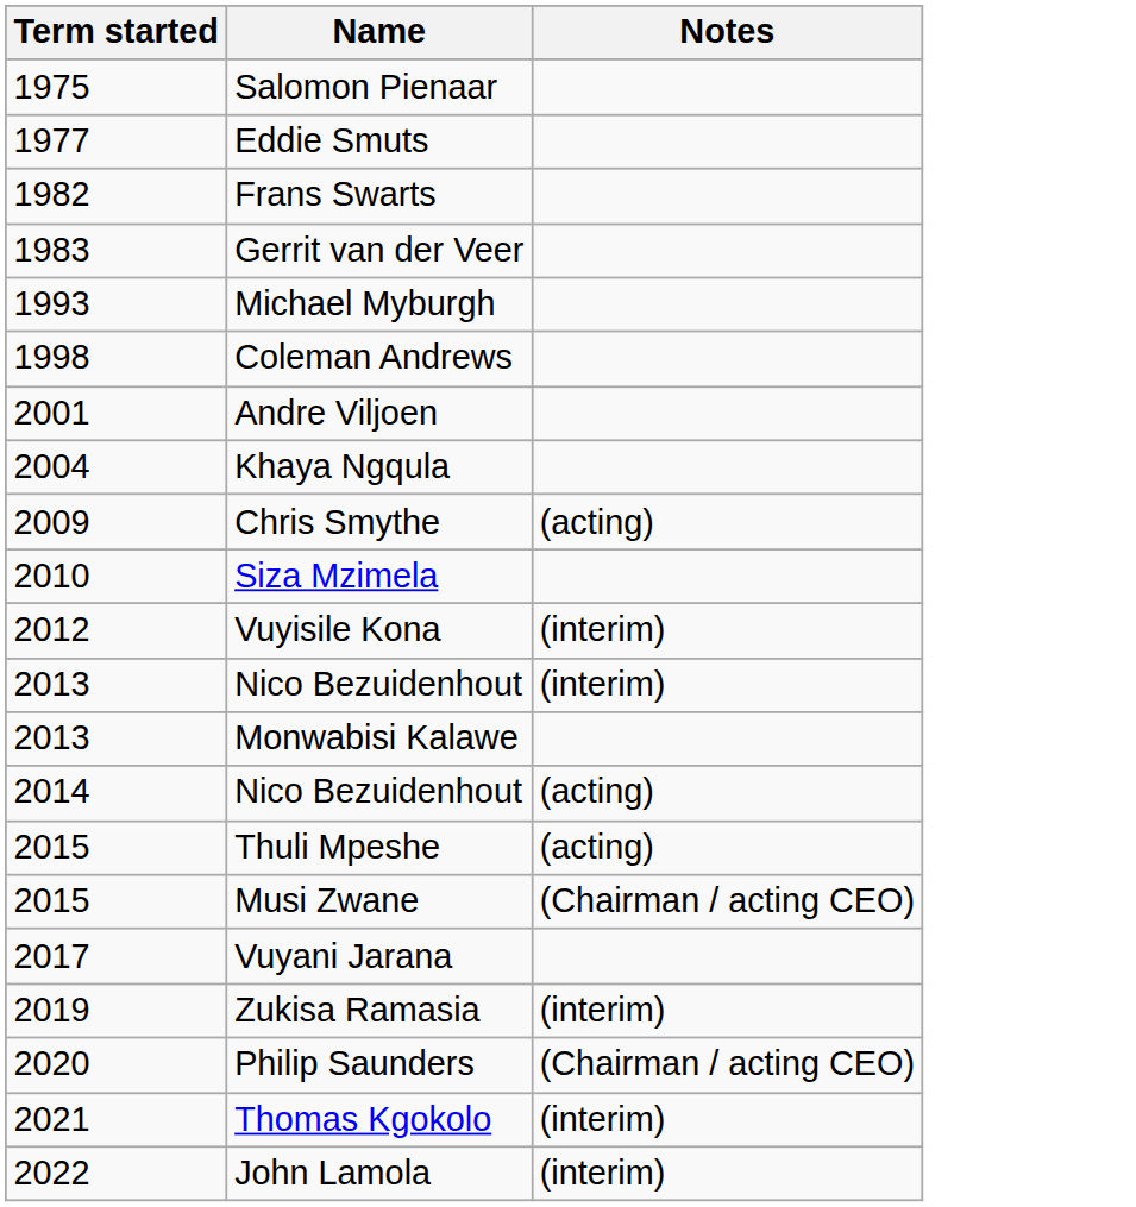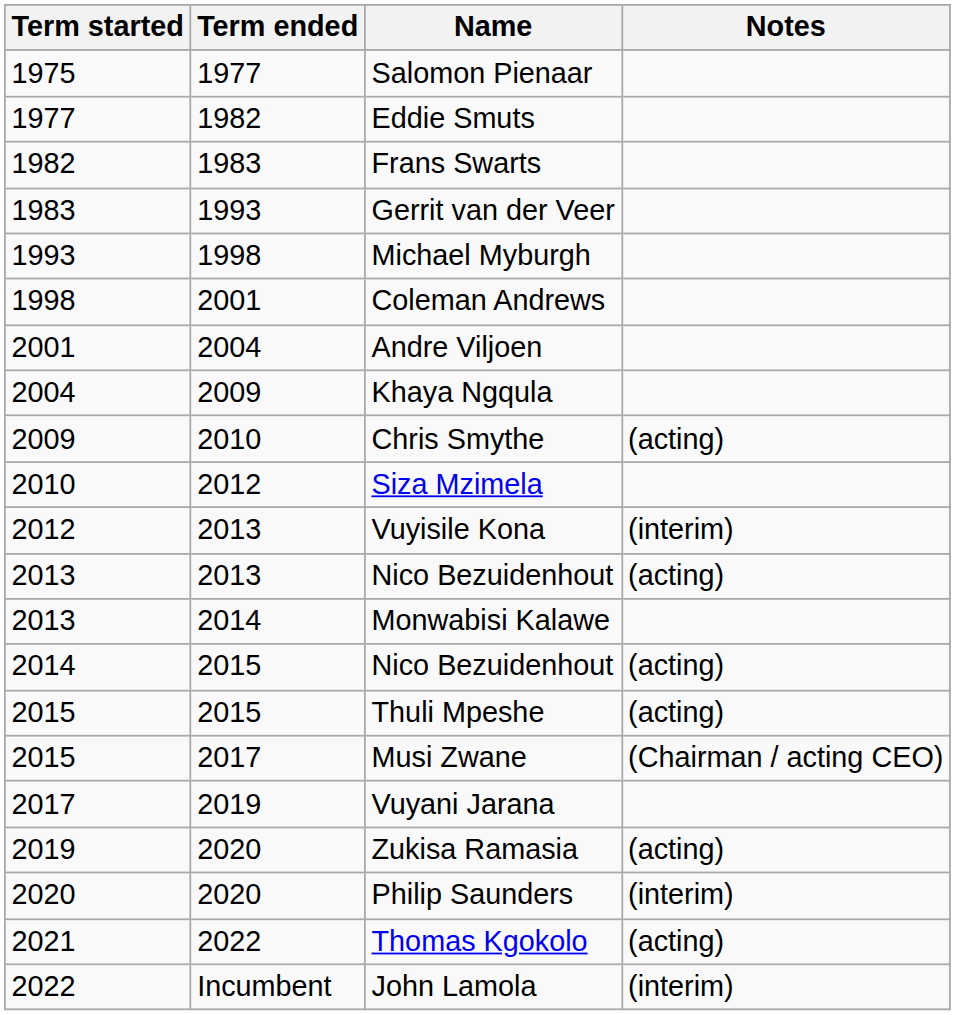 <table class="wikitable">
 <tr>
 <th>Term started</th>
+<th>Term ended</th>
 <th>Name</th>
 <th>Notes</th>
 </tr>
 <tr>
 <td>1975</td>
+<td>1977</td>
 <td>Salomon Pienaar</td>
 <td></td>
 </tr>
 <tr>
 <td>1977</td>
+<td>1982</td>
 <td>Eddie Smuts</td>
 <td></td>
 </tr>
 <tr>
 <td>1982</td>
+<td>1983</td>
 <td>Frans Swarts</td>
 <td></td>
 </tr>
 <tr>
 <td>1983</td>
+<td>1993</td>
 <td>Gerrit van der Veer</td>
 <td></td>
 </tr>
 <tr>
 <td>1993</td>
+<td>1998</td>
 <td>Michael Myburgh</td>
 <td></td>
 </tr>
 <tr>
 <td>1998</td>
+<td>2001</td>
 <td>Coleman Andrews</td>
 <td></td>
 </tr>
 <tr>
 <td>2001</td>
+<td>2004</td>
 <td>Andre Viljoen</td>
 <td></td>
 </tr>
 <tr>
 <td>2004</td>
+<td>2009</td>
 <td>Khaya Ngqula</td>
 <td></td>
 </tr>
 <tr>
 <td>2009</td>
+<td>2010</td>
 <td>Chris Smythe</td>
 <td>(acting)</td>
 </tr>
 <tr>
 <td>2010</td>
+<td>2012</td>
 <td><a href='#'>Siza Mzimela</a></td>
 <td></td>
 </tr>
 <tr>
 <td>2012</td>
+<td>2013</td>
 <td>Vuyisile Kona</td>
 <td>(interim)</td>
 </tr>
 <tr>
 <td>2013</td>
+<td>2013</td>
 <td>Nico Bezuidenhout</td>
-<td>(interim)</td>
+<td>(acting)</td>
 </tr>
 <tr>
 <td>2013</td>
+<td>2014</td>
 <td>Monwabisi Kalawe</td>
 <td></td>
 </tr>
 <tr>
 <td>2014</td>
+<td>2015</td>
 <td>Nico Bezuidenhout</td>
 <td>(acting)</td>
 </tr>
 <tr>
+<td>2015</td>
 <td>2015</td>
 <td>Thuli Mpeshe</td>
 <td>(acting)</td>
 </tr>
 <tr>
 <td>2015</td>
+<td>2017</td>
 <td>Musi Zwane</td>
 <td>(Chairman / acting CEO)</td>
 </tr>
 <tr>
 <td>2017</td>
+<td>2019</td>
 <td>Vuyani Jarana</td>
 <td></td>
 </tr>
 <tr>
 <td>2019</td>
+<td>2020</td>
 <td>Zukisa Ramasia</td>
+<td>(acting)</td>
+</tr>
+<tr>
+<td>2020</td>
+<td>2020</td>
+<td>Philip Saunders</td>
 <td>(interim)</td>
 </tr>
 <tr>
-<td>2020</td>
-<td>Philip Saunders</td>
-<td>(Chairman / acting CEO)</td>
-</tr>
-<tr>
 <td>2021</td>
+<td>2022</td>
 <td><a href='#'>Thomas Kgokolo</a></td>
-<td>(interim)</td>
+<td>(acting)</td>
 </tr>
 <tr>
 <td>2022</td>
+<td>Incumbent</td>
 <td>John Lamola</td>
 <td>(interim)</td>
 </tr>
 </table>
